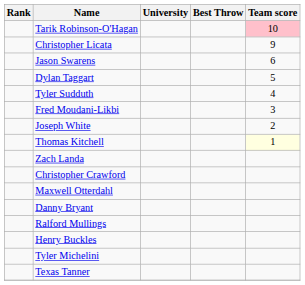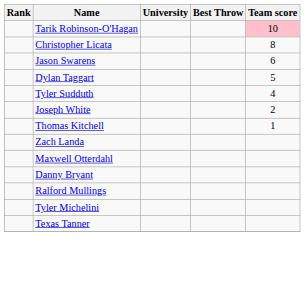 <table class="wikitable sortable" style="text-align:center">
 <tr>
 <th>Rank</th>
 <th>Name</th>
 <th>University</th>
 <th>Best Throw</th>
 <th>Team score</th>
 </tr>
 <tr>
 <td></td>
 <td align=left> <a href='#'>Tarik Robinson-O'Hagan</a></td>
 <td></td>
 <td><strong></strong></td>
 <td style="background: pink;">10 </td>
 </tr>
 <tr>
 <td></td>
 <td align=left> <a href='#'>Christopher Licata</a></td>
 <td></td>
 <td><strong></strong></td>
-<td>9 </td>
+<td>8 </td>
 </tr>
 <tr>
 <td></td>
 <td align=left> <a href='#'>Jason Swarens</a></td>
 <td></td>
 <td><strong></strong></td>
 <td>6 </td>
 </tr>
 <tr>
 <td></td>
 <td align=left> <a href='#'>Dylan Taggart</a></td>
 <td></td>
 <td><strong></strong></td>
 <td>5</td>
 </tr>
 <tr>
 <td></td>
 <td align=left> <a href='#'>Tyler Sudduth</a></td>
 <td></td>
 <td><strong></strong></td>
 <td>4</td>
 </tr>
 <tr>
 <td></td>
-<td align=left> <a href='#'>Fred Moudani-Likbi</a></td>
-<td></td>
-<td><strong></strong></td>
-<td>3</td>
-</tr>
-<tr>
-<td></td>
 <td align=left> <a href='#'> Joseph White</a></td>
 <td></td>
 <td><strong></strong></td>
 <td>2</td>
 </tr>
 <tr>
 <td></td>
 <td align=left> <a href='#'>Thomas Kitchell</a></td>
 <td></td>
 <td><strong></strong></td>
-<td style="background: lightyellow;">1</td>
+<td>1</td>
 </tr>
 <tr>
 <td></td>
 <td align=left> <a href='#'>Zach Landa</a></td>
-<td></td>
-<td><strong></strong></td>
-<td></td>
-</tr>
-<tr>
-<td></td>
-<td align=left> <a href='#'> Christopher Crawford</a></td>
 <td></td>
 <td><strong></strong></td>
 <td></td>
 </tr>
 <tr>
 <td></td>
 <td align=left> <a href='#'>Maxwell Otterdahl</a></td>
 <td></td>
 <td><strong></strong></td>
 <td></td>
 </tr>
 <tr>
 <td></td>
 <td align=left> <a href='#'> Danny Bryant</a></td>
 <td></td>
 <td><strong></strong></td>
 <td></td>
 </tr>
 <tr>
 <td></td>
 <td align=left> <a href='#'>Ralford Mullings</a></td>
 <td></td>
 <td><strong></strong></td>
 <td></td>
 </tr>
 <tr>
 <td></td>
-<td align=left> <a href='#'>Henry Buckles</a></td>
-<td></td>
-<td><strong></strong></td>
-<td></td>
-</tr>
-<tr>
-<td></td>
 <td align=left> <a href='#'>Tyler Michelini</a></td>
 <td></td>
 <td><strong></strong></td>
 <td></td>
 </tr>
 <tr>
 <td></td>
 <td align=left> <a href='#'>Texas Tanner</a></td>
 <td></td>
 <td><strong></strong></td>
 <td></td>
 </tr>
 <tr>
 </tr>
 </table>
